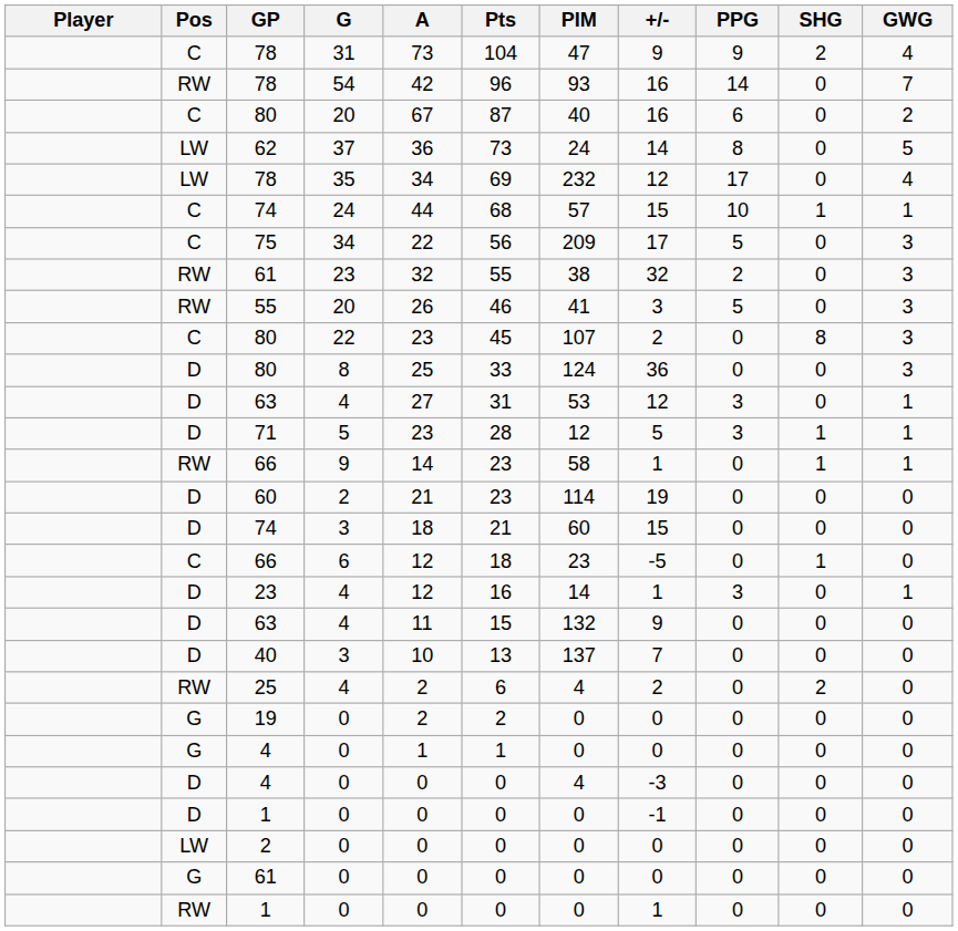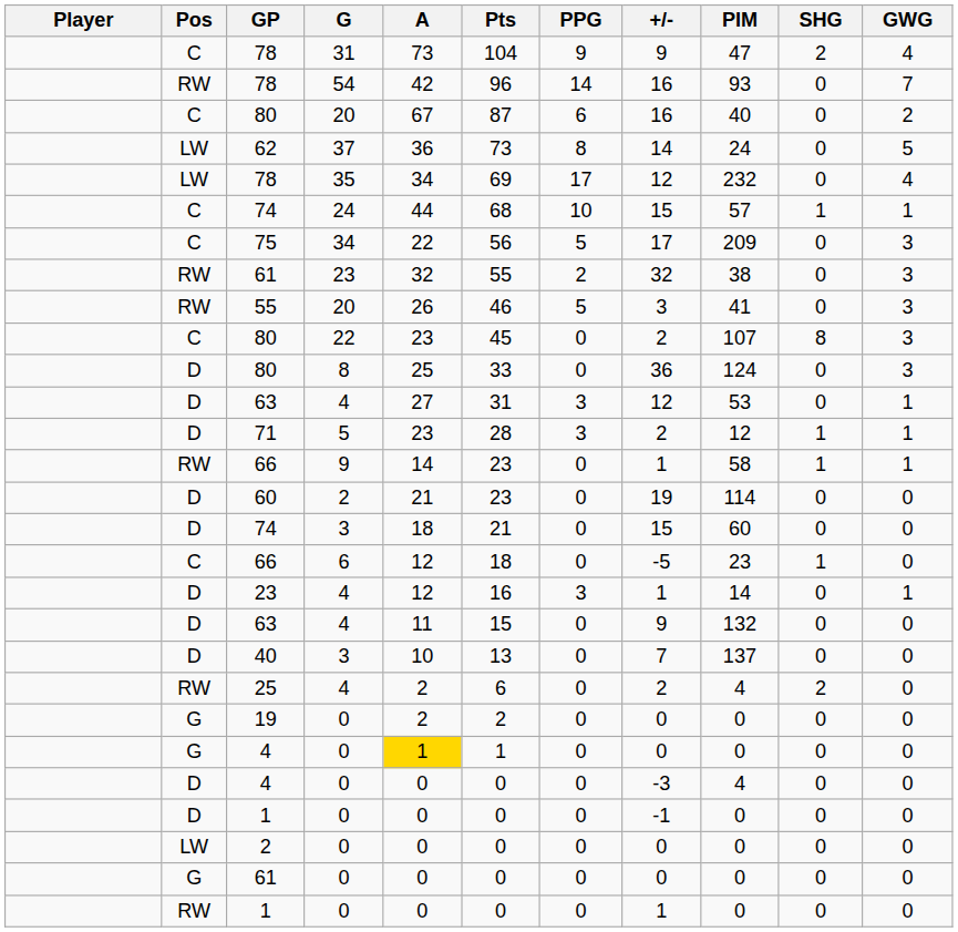 <table class="wikitable sortable" width="60%">
 <tr ALIGN="center">
 <th bgcolor="#DDDDFF" width="10%">Player</th>
 <th bgcolor="#DDDDFF" width="3%" title="Position">Pos</th>
 <th bgcolor="#DDDDFF" width="5%" title="Games played">GP</th>
 <th bgcolor="#DDDDFF" width="5%" title="Goals">G</th>
 <th bgcolor="#DDDDFF" width="5%" title="Assists">A</th>
 <th bgcolor="#DDDDFF" width="5%" title="Points">Pts</th>
+<th bgcolor="#DDDDFF" width="5%" title="Power play goals">PPG</th>
+<th bgcolor="#DDDDFF" width="5%" title="Plus/minus">+/-</th>
 <th bgcolor="#DDDDFF" width="5%" title="Penalties in Minutes">PIM</th>
-<th bgcolor="#DDDDFF" width="5%" title="Plus/minus">+/-</th>
-<th bgcolor="#DDDDFF" width="5%" title="Power play goals">PPG</th>
 <th bgcolor="#DDDDFF" width="5%" title="Short-handed goals">SHG</th>
 <th bgcolor="#DDDDFF" width="5%" title="Game-winning goals">GWG</th>
 </tr>
 <tr align="center">
 <td align="right"></td>
 <td>C</td>
 <td>78</td>
 <td>31</td>
 <td>73</td>
 <td>104</td>
-<td>47</td>
 <td>9</td>
 <td>9</td>
+<td>47</td>
 <td>2</td>
 <td>4</td>
 </tr>
 <tr align="center">
 <td align="right"></td>
 <td>RW</td>
 <td>78</td>
 <td>54</td>
 <td>42</td>
 <td>96</td>
+<td>14</td>
+<td>16</td>
 <td>93</td>
-<td>16</td>
-<td>14</td>
 <td>0</td>
 <td>7</td>
 </tr>
 <tr align="center">
 <td align="right"></td>
 <td>C</td>
 <td>80</td>
 <td>20</td>
 <td>67</td>
 <td>87</td>
+<td>6</td>
+<td>16</td>
 <td>40</td>
-<td>16</td>
-<td>6</td>
 <td>0</td>
 <td>2</td>
 </tr>
 <tr align="center">
 <td align="right"></td>
 <td>LW</td>
 <td>62</td>
 <td>37</td>
 <td>36</td>
 <td>73</td>
+<td>8</td>
+<td>14</td>
 <td>24</td>
-<td>14</td>
-<td>8</td>
 <td>0</td>
 <td>5</td>
 </tr>
 <tr align="center">
 <td align="right"></td>
 <td>LW</td>
 <td>78</td>
 <td>35</td>
 <td>34</td>
 <td>69</td>
+<td>17</td>
+<td>12</td>
 <td>232</td>
-<td>12</td>
-<td>17</td>
 <td>0</td>
 <td>4</td>
 </tr>
 <tr align="center">
 <td align="right"></td>
 <td>C</td>
 <td>74</td>
 <td>24</td>
 <td>44</td>
 <td>68</td>
+<td>10</td>
+<td>15</td>
 <td>57</td>
-<td>15</td>
-<td>10</td>
 <td>1</td>
 <td>1</td>
 </tr>
 <tr align="center">
 <td align="right"></td>
 <td>C</td>
 <td>75</td>
 <td>34</td>
 <td>22</td>
 <td>56</td>
+<td>5</td>
+<td>17</td>
 <td>209</td>
-<td>17</td>
-<td>5</td>
 <td>0</td>
 <td>3</td>
 </tr>
 <tr align="center">
 <td align="right"></td>
 <td>RW</td>
 <td>61</td>
 <td>23</td>
 <td>32</td>
 <td>55</td>
+<td>2</td>
+<td>32</td>
 <td>38</td>
-<td>32</td>
-<td>2</td>
 <td>0</td>
 <td>3</td>
 </tr>
 <tr align="center">
 <td align="right"></td>
 <td>RW</td>
 <td>55</td>
 <td>20</td>
 <td>26</td>
 <td>46</td>
+<td>5</td>
+<td>3</td>
 <td>41</td>
-<td>3</td>
-<td>5</td>
 <td>0</td>
 <td>3</td>
 </tr>
 <tr align="center">
 <td align="right"></td>
 <td>C</td>
 <td>80</td>
 <td>22</td>
 <td>23</td>
 <td>45</td>
+<td>0</td>
+<td>2</td>
 <td>107</td>
-<td>2</td>
-<td>0</td>
 <td>8</td>
 <td>3</td>
 </tr>
 <tr align="center">
 <td align="right"></td>
 <td>D</td>
 <td>80</td>
 <td>8</td>
 <td>25</td>
 <td>33</td>
+<td>0</td>
+<td>36</td>
 <td>124</td>
-<td>36</td>
-<td>0</td>
 <td>0</td>
 <td>3</td>
 </tr>
 <tr align="center">
 <td align="right"></td>
 <td>D</td>
 <td>63</td>
 <td>4</td>
 <td>27</td>
 <td>31</td>
+<td>3</td>
+<td>12</td>
 <td>53</td>
-<td>12</td>
-<td>3</td>
 <td>0</td>
 <td>1</td>
 </tr>
 <tr align="center">
 <td align="right"></td>
 <td>D</td>
 <td>71</td>
 <td>5</td>
 <td>23</td>
 <td>28</td>
+<td>3</td>
+<td>2</td>
 <td>12</td>
-<td>5</td>
-<td>3</td>
 <td>1</td>
 <td>1</td>
 </tr>
 <tr align="center">
 <td align="right"></td>
 <td>RW</td>
 <td>66</td>
 <td>9</td>
 <td>14</td>
 <td>23</td>
+<td>0</td>
+<td>1</td>
 <td>58</td>
-<td>1</td>
-<td>0</td>
 <td>1</td>
 <td>1</td>
 </tr>
 <tr align="center">
 <td align="right"></td>
 <td>D</td>
 <td>60</td>
 <td>2</td>
 <td>21</td>
 <td>23</td>
+<td>0</td>
+<td>19</td>
 <td>114</td>
-<td>19</td>
-<td>0</td>
 <td>0</td>
 <td>0</td>
 </tr>
 <tr align="center">
 <td align="right"></td>
 <td>D</td>
 <td>74</td>
 <td>3</td>
 <td>18</td>
 <td>21</td>
+<td>0</td>
+<td>15</td>
 <td>60</td>
-<td>15</td>
-<td>0</td>
 <td>0</td>
 <td>0</td>
 </tr>
 <tr align="center">
 <td align="right"></td>
 <td>C</td>
 <td>66</td>
 <td>6</td>
 <td>12</td>
 <td>18</td>
+<td>0</td>
+<td>-5</td>
 <td>23</td>
-<td>-5</td>
-<td>0</td>
 <td>1</td>
 <td>0</td>
 </tr>
 <tr align="center">
 <td align="right"></td>
 <td>D</td>
 <td>23</td>
 <td>4</td>
 <td>12</td>
 <td>16</td>
+<td>3</td>
+<td>1</td>
 <td>14</td>
-<td>1</td>
-<td>3</td>
 <td>0</td>
 <td>1</td>
 </tr>
 <tr align="center">
 <td align="right"></td>
 <td>D</td>
 <td>63</td>
 <td>4</td>
 <td>11</td>
 <td>15</td>
+<td>0</td>
+<td>9</td>
 <td>132</td>
-<td>9</td>
-<td>0</td>
 <td>0</td>
 <td>0</td>
 </tr>
 <tr align="center">
 <td align="right"></td>
 <td>D</td>
 <td>40</td>
 <td>3</td>
 <td>10</td>
 <td>13</td>
+<td>0</td>
+<td>7</td>
 <td>137</td>
-<td>7</td>
-<td>0</td>
 <td>0</td>
 <td>0</td>
 </tr>
 <tr align="center">
 <td align="right"></td>
 <td>RW</td>
 <td>25</td>
 <td>4</td>
 <td>2</td>
 <td>6</td>
+<td>0</td>
+<td>2</td>
 <td>4</td>
-<td>2</td>
-<td>0</td>
 <td>2</td>
 <td>0</td>
 </tr>
 <tr align="center">
 <td align="right"></td>
 <td>G</td>
 <td>19</td>
 <td>0</td>
 <td>2</td>
 <td>2</td>
 <td>0</td>
 <td>0</td>
 <td>0</td>
 <td>0</td>
 <td>0</td>
 </tr>
 <tr align="center">
 <td align="right"></td>
 <td>G</td>
 <td>4</td>
 <td>0</td>
-<td>1</td>
+<td style="background: gold;">1</td>
 <td>1</td>
 <td>0</td>
 <td>0</td>
 <td>0</td>
 <td>0</td>
 <td>0</td>
 </tr>
 <tr align="center">
 <td align="right"></td>
 <td>D</td>
 <td>4</td>
 <td>0</td>
 <td>0</td>
 <td>0</td>
+<td>0</td>
+<td>-3</td>
 <td>4</td>
-<td>-3</td>
-<td>0</td>
 <td>0</td>
 <td>0</td>
 </tr>
 <tr align="center">
 <td align="right"></td>
 <td>D</td>
 <td>1</td>
 <td>0</td>
 <td>0</td>
 <td>0</td>
 <td>0</td>
 <td>-1</td>
 <td>0</td>
 <td>0</td>
 <td>0</td>
 </tr>
 <tr align="center">
 <td align="right"></td>
 <td>LW</td>
 <td>2</td>
 <td>0</td>
 <td>0</td>
 <td>0</td>
 <td>0</td>
 <td>0</td>
 <td>0</td>
 <td>0</td>
 <td>0</td>
 </tr>
 <tr align="center">
 <td align="right"></td>
 <td>G</td>
 <td>61</td>
 <td>0</td>
 <td>0</td>
 <td>0</td>
 <td>0</td>
 <td>0</td>
 <td>0</td>
 <td>0</td>
 <td>0</td>
 </tr>
 <tr align="center">
 <td align="right"></td>
 <td>RW</td>
 <td>1</td>
 <td>0</td>
 <td>0</td>
 <td>0</td>
 <td>0</td>
 <td>1</td>
 <td>0</td>
 <td>0</td>
 <td>0</td>
 </tr>
 </table>
